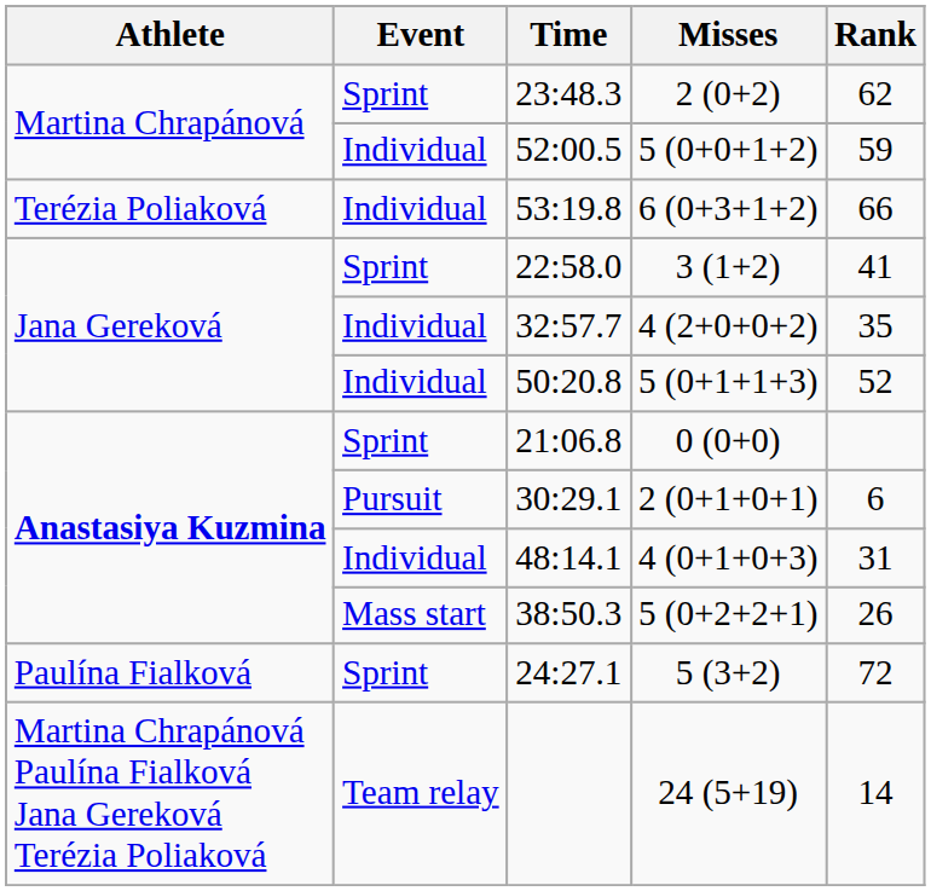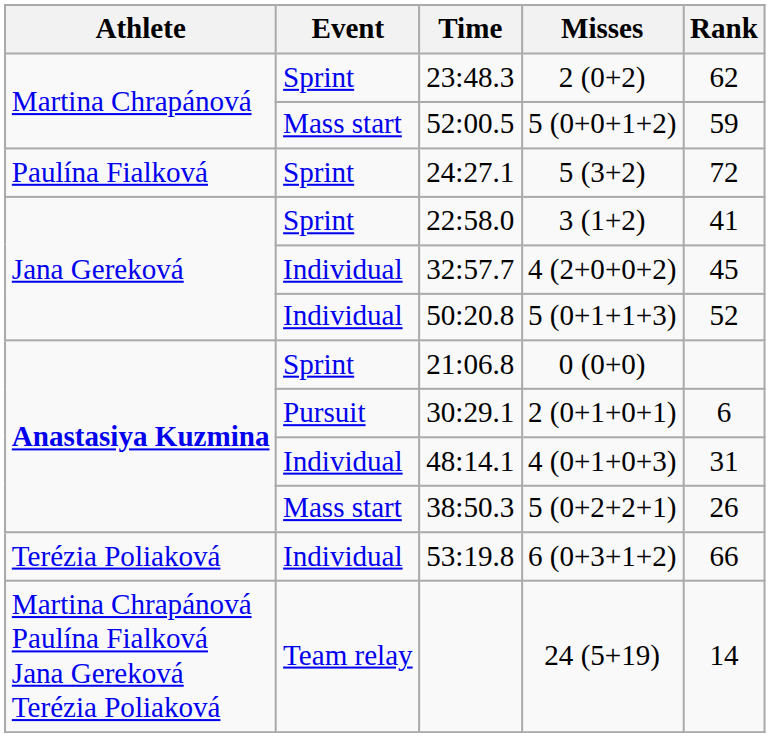 <table class="wikitable" style="font-size:90%">
 <tr>
 <th>Athlete</th>
 <th>Event</th>
 <th>Time</th>
 <th>Misses</th>
 <th>Rank</th>
 </tr>
 <tr align=center>
 <td align=left rowspan=2><a href='#'>Martina Chrapánová</a></td>
 <td align=left><a href='#'>Sprint</a></td>
 <td>23:48.3</td>
 <td>2 (0+2)</td>
 <td>62</td>
 </tr>
 <tr align=center>
-<td align=left><a href='#'>Individual</a></td>
+<td align=left><a href='#'>Mass start</a></td>
 <td>52:00.5</td>
 <td>5 (0+0+1+2)</td>
 <td>59</td>
 </tr>
 <tr align=center>
-<td align=left><a href='#'>Terézia Poliaková</a></td>
-<td align=left><a href='#'>Individual</a></td>
-<td>53:19.8</td>
-<td>6 (0+3+1+2)</td>
-<td>66</td>
+<td align=left><a href='#'>Paulína Fialková</a></td>
+<td align=left><a href='#'>Sprint</a></td>
+<td>24:27.1</td>
+<td>5 (3+2)</td>
+<td>72</td>
 </tr>
 <tr align=center>
 <td align=left rowspan=3><a href='#'>Jana Gereková</a></td>
 <td align=left><a href='#'>Sprint</a></td>
 <td>22:58.0</td>
 <td>3 (1+2)</td>
 <td>41</td>
 </tr>
 <tr align=center>
 <td align=left><a href='#'>Individual</a></td>
 <td>32:57.7</td>
 <td>4 (2+0+0+2)</td>
-<td>35</td>
+<td>45</td>
 </tr>
 <tr align=center>
 <td align=left><a href='#'>Individual</a></td>
 <td>50:20.8</td>
 <td>5 (0+1+1+3)</td>
 <td>52</td>
 </tr>
 <tr align=center>
 <td align=left rowspan=4><strong><a href='#'>Anastasiya Kuzmina</a></strong></td>
 <td align=left><a href='#'>Sprint</a></td>
 <td>21:06.8</td>
 <td>0 (0+0)</td>
 <td></td>
 </tr>
 <tr align=center>
 <td align=left><a href='#'>Pursuit</a></td>
 <td>30:29.1</td>
 <td>2 (0+1+0+1)</td>
 <td>6</td>
 </tr>
 <tr align=center>
 <td align=left><a href='#'>Individual</a></td>
 <td>48:14.1</td>
 <td>4 (0+1+0+3)</td>
 <td>31</td>
 </tr>
 <tr align=center>
 <td align=left><a href='#'>Mass start</a></td>
 <td>38:50.3</td>
 <td>5 (0+2+2+1)</td>
 <td>26</td>
 </tr>
 <tr align=center>
-<td align=left><a href='#'>Paulína Fialková</a></td>
-<td align=left><a href='#'>Sprint</a></td>
-<td>24:27.1</td>
-<td>5 (3+2)</td>
-<td>72</td>
+<td align=left><a href='#'>Terézia Poliaková</a></td>
+<td align=left><a href='#'>Individual</a></td>
+<td>53:19.8</td>
+<td>6 (0+3+1+2)</td>
+<td>66</td>
 </tr>
 <tr align=center>
 <td align=left><a href='#'>Martina Chrapánová</a><br><a href='#'>Paulína Fialková</a><br><a href='#'>Jana Gereková</a><br><a href='#'>Terézia Poliaková</a></td>
 <td align=left><a href='#'>Team relay</a></td>
 <td></td>
 <td>24 (5+19)</td>
 <td>14</td>
 </tr>
 </table>
